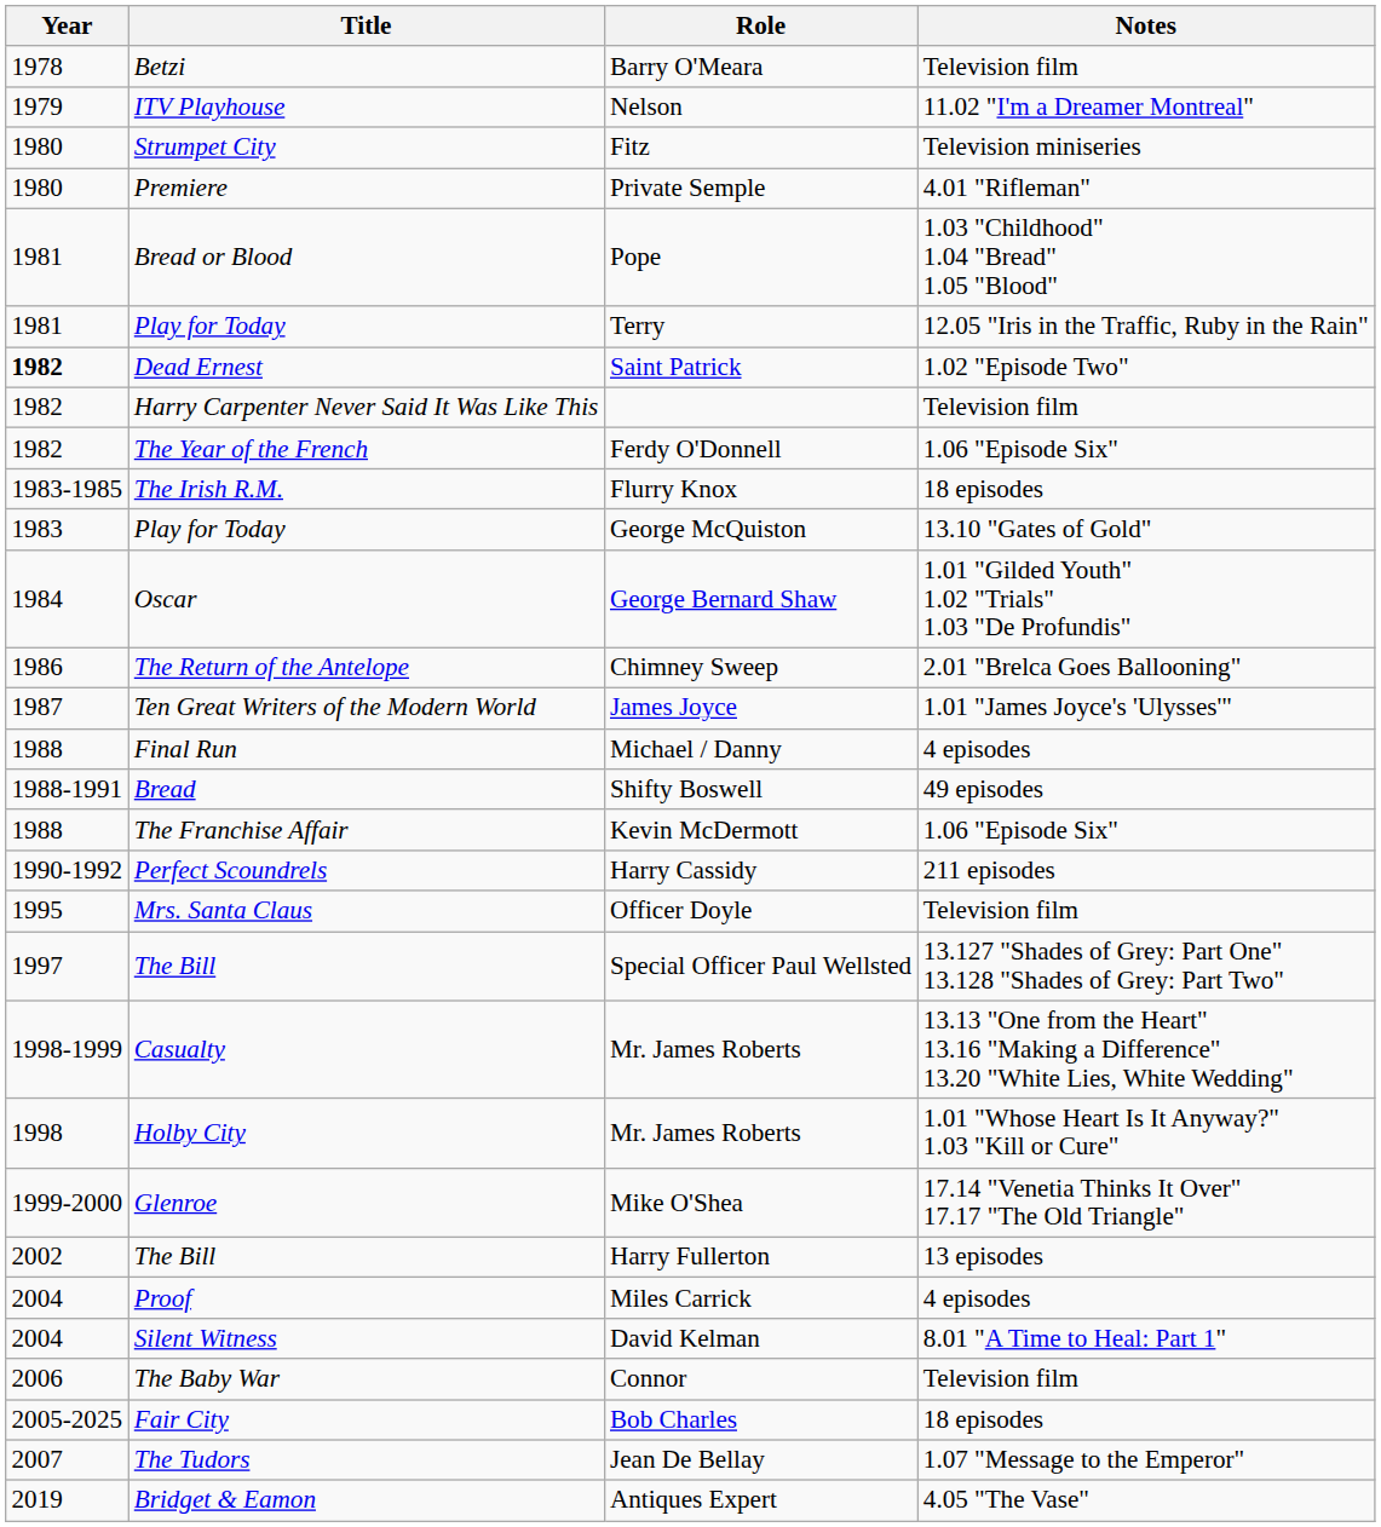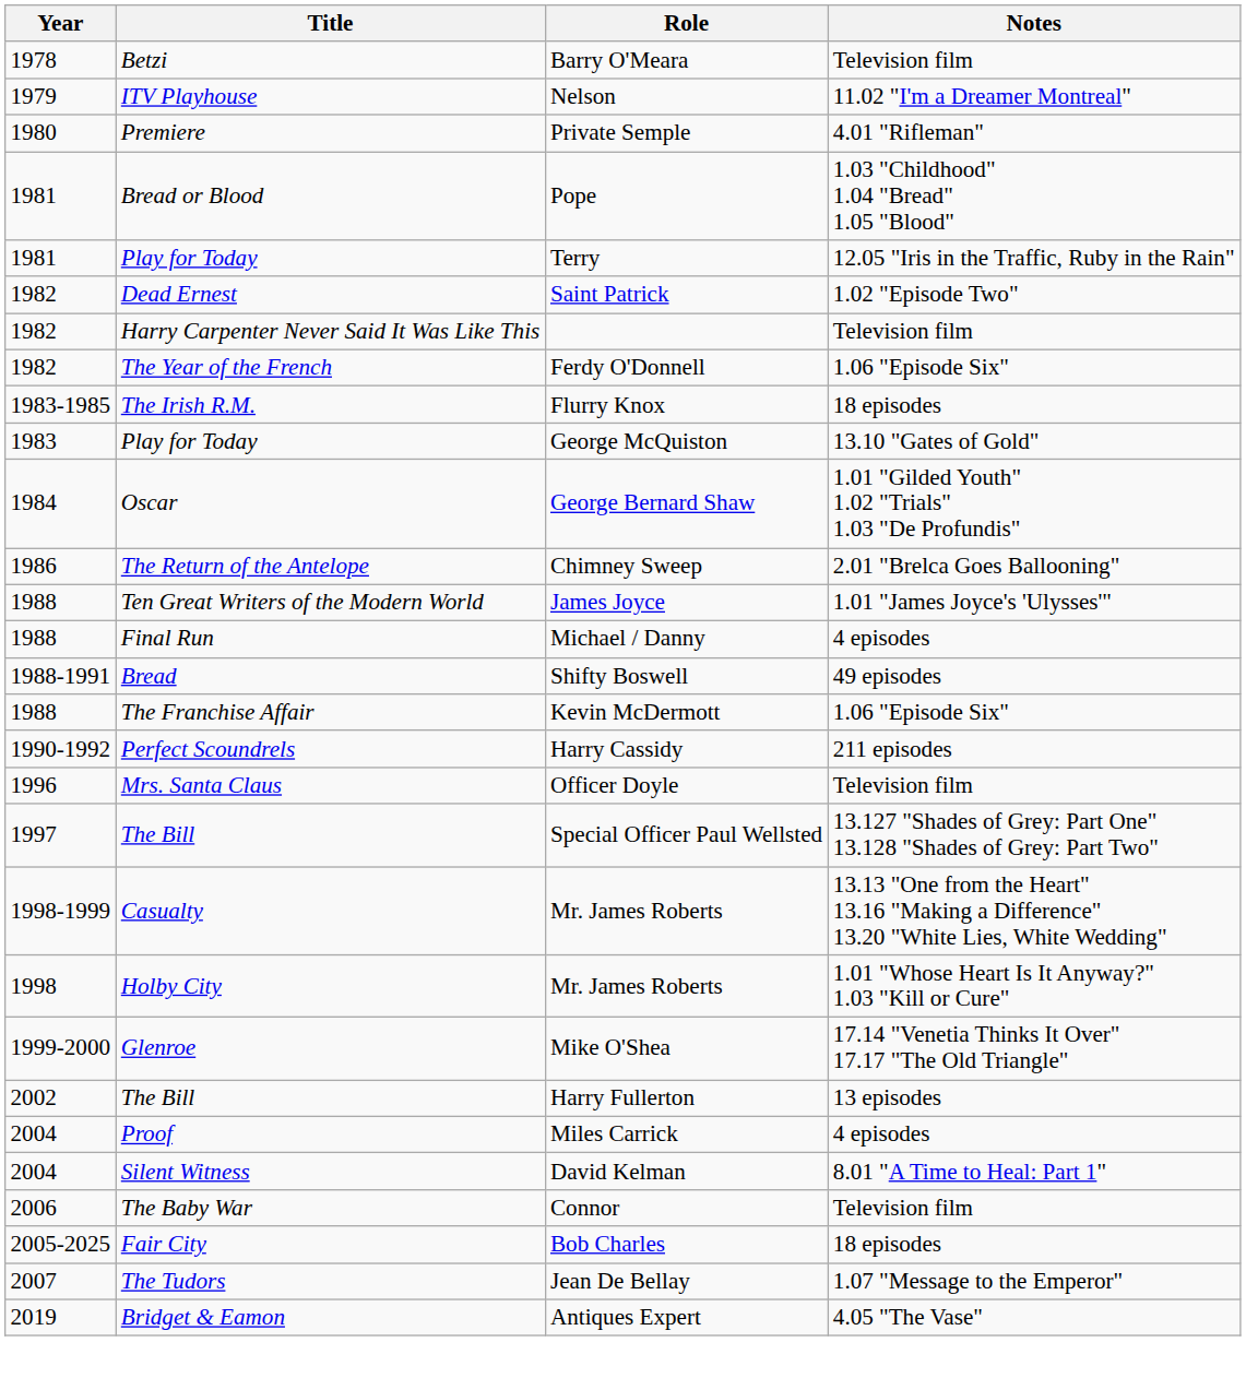 <table class="wikitable">
 <tr>
 <th>Year</th>
 <th>Title</th>
 <th>Role</th>
 <th>Notes</th>
 </tr>
 <tr>
 <td>1978</td>
 <td><em>Betzi</em></td>
 <td>Barry O'Meara</td>
 <td>Television film</td>
 </tr>
 <tr>
 <td>1979</td>
 <td><em><a href='#'>ITV Playhouse</a></em></td>
 <td>Nelson</td>
 <td>11.02 "<a href='#'>I'm a Dreamer Montreal</a>"</td>
 </tr>
 <tr>
 <td>1980</td>
-<td><em><a href='#'>Strumpet City</a></em></td>
-<td>Fitz</td>
-<td>Television miniseries</td>
-</tr>
-<tr>
-<td>1980</td>
 <td><em>Premiere</em></td>
 <td>Private Semple</td>
 <td>4.01 "Rifleman"</td>
 </tr>
 <tr>
 <td>1981</td>
 <td><em>Bread or Blood</em></td>
 <td>Pope</td>
 <td>1.03 "Childhood"<br>1.04 "Bread"<br>1.05 "Blood"</td>
 </tr>
 <tr>
 <td>1981</td>
 <td><em><a href='#'>Play for Today</a></em></td>
 <td>Terry</td>
 <td>12.05 "Iris in the Traffic, Ruby in the Rain"</td>
 </tr>
 <tr>
-<td><strong>1982</strong></td>
+<td>1982</td>
 <td><em><a href='#'>Dead Ernest</a></em></td>
 <td><a href='#'>Saint Patrick</a></td>
 <td>1.02 "Episode Two"</td>
 </tr>
 <tr>
 <td>1982</td>
 <td><em>Harry Carpenter Never Said It Was Like This</em></td>
 <td></td>
 <td>Television film</td>
 </tr>
 <tr>
 <td>1982</td>
 <td><em><a href='#'>The Year of the French</a></em></td>
 <td>Ferdy O'Donnell</td>
 <td>1.06 "Episode Six"</td>
 </tr>
 <tr>
 <td>1983-1985</td>
 <td><em><a href='#'>The Irish R.M.</a></em></td>
 <td>Flurry Knox</td>
 <td>18 episodes</td>
 </tr>
 <tr>
 <td>1983</td>
 <td><em>Play for Today</em></td>
 <td>George McQuiston</td>
 <td>13.10 "Gates of Gold"</td>
 </tr>
 <tr>
 <td>1984</td>
 <td><em>Oscar</em></td>
 <td><a href='#'>George Bernard Shaw</a></td>
 <td>1.01 "Gilded Youth"<br>1.02 "Trials"<br>1.03 "De Profundis"</td>
 </tr>
 <tr>
 <td>1986</td>
 <td><em><a href='#'>The Return of the Antelope</a></em></td>
 <td>Chimney Sweep</td>
 <td>2.01 "Brelca Goes Ballooning"</td>
 </tr>
 <tr>
-<td>1987</td>
+<td>1988</td>
 <td><em>Ten Great Writers of the Modern World</em></td>
 <td><a href='#'>James Joyce</a></td>
 <td>1.01 "James Joyce's 'Ulysses'"</td>
 </tr>
 <tr>
 <td>1988</td>
 <td><em>Final Run</em></td>
 <td>Michael / Danny</td>
 <td>4 episodes</td>
 </tr>
 <tr>
 <td>1988-1991</td>
 <td><em><a href='#'>Bread</a></em></td>
 <td>Shifty Boswell</td>
 <td>49 episodes</td>
 </tr>
 <tr>
 <td>1988</td>
 <td><em>The Franchise Affair</em></td>
 <td>Kevin McDermott</td>
 <td>1.06 "Episode Six"</td>
 </tr>
 <tr>
 <td>1990-1992</td>
 <td><em><a href='#'>Perfect Scoundrels</a></em></td>
 <td>Harry Cassidy</td>
 <td>211 episodes</td>
 </tr>
 <tr>
-<td>1995</td>
+<td>1996</td>
 <td><em><a href='#'>Mrs. Santa Claus</a></em></td>
 <td>Officer Doyle</td>
 <td>Television film</td>
 </tr>
 <tr>
 <td>1997</td>
 <td><em><a href='#'>The Bill</a></em></td>
 <td>Special Officer Paul Wellsted</td>
 <td>13.127 "Shades of Grey: Part One"<br>13.128 "Shades of Grey: Part Two"</td>
 </tr>
 <tr>
 <td>1998-1999</td>
 <td><em><a href='#'>Casualty</a></em></td>
 <td>Mr. James Roberts</td>
 <td>13.13 "One from the Heart"<br>13.16 "Making a Difference"<br>13.20 "White Lies, White Wedding"</td>
 </tr>
 <tr>
 <td>1998</td>
 <td><em><a href='#'>Holby City</a></em></td>
 <td>Mr. James Roberts</td>
 <td>1.01 "Whose Heart Is It Anyway?"<br>1.03 "Kill or Cure"</td>
 </tr>
 <tr>
 <td>1999-2000</td>
 <td><em><a href='#'>Glenroe</a></em></td>
 <td>Mike O'Shea</td>
 <td>17.14 "Venetia Thinks It Over"<br>17.17 "The Old Triangle"</td>
 </tr>
 <tr>
 <td>2002</td>
 <td><em>The Bill</em></td>
 <td>Harry Fullerton</td>
 <td>13 episodes</td>
 </tr>
 <tr>
 <td>2004</td>
 <td><em><a href='#'>Proof</a></em></td>
 <td>Miles Carrick</td>
 <td>4 episodes</td>
 </tr>
 <tr>
 <td>2004</td>
 <td><em><a href='#'>Silent Witness</a></em></td>
 <td>David Kelman</td>
 <td>8.01 "<a href='#'>A Time to Heal: Part 1</a>"</td>
 </tr>
 <tr>
 <td>2006</td>
 <td><em>The Baby War</em></td>
 <td>Connor</td>
 <td>Television film</td>
 </tr>
 <tr>
 <td>2005-2025</td>
 <td><em><a href='#'>Fair City</a></em></td>
 <td><a href='#'>Bob Charles</a></td>
 <td>18 episodes</td>
 </tr>
 <tr>
 <td>2007</td>
 <td><em><a href='#'>The Tudors</a></em></td>
 <td>Jean De Bellay</td>
 <td>1.07 "Message to the Emperor"</td>
 </tr>
 <tr>
 <td>2019</td>
 <td><em><a href='#'>Bridget & Eamon</a></em></td>
 <td>Antiques Expert</td>
 <td>4.05 "The Vase"</td>
 </tr>
 </table>
